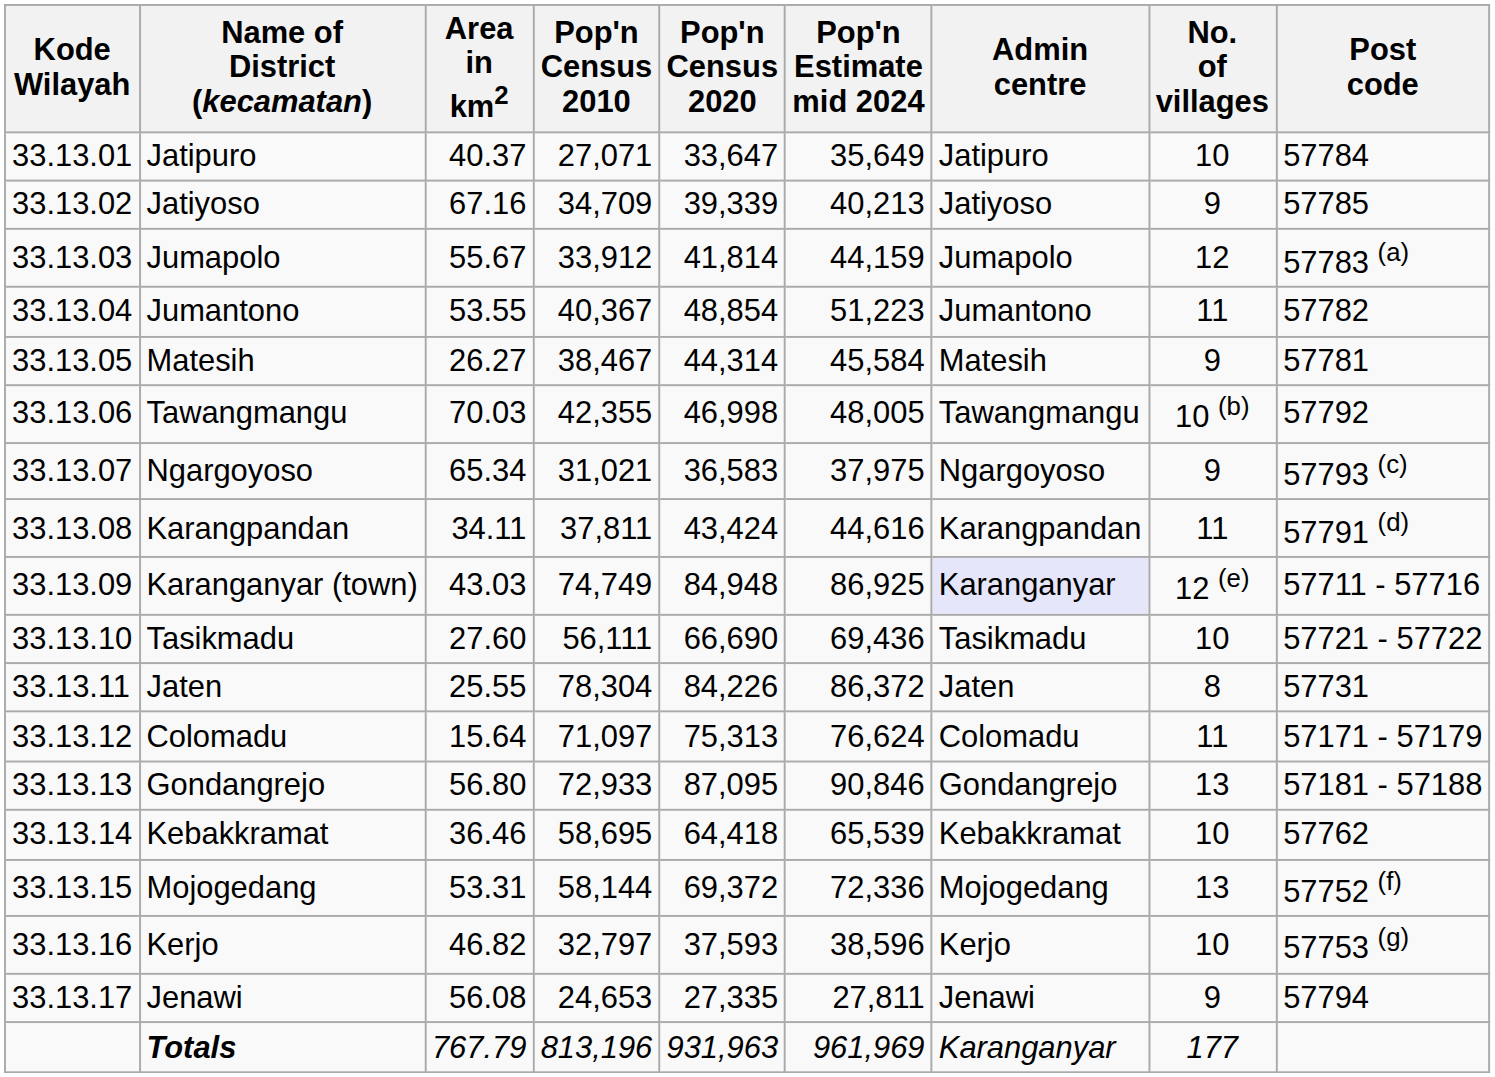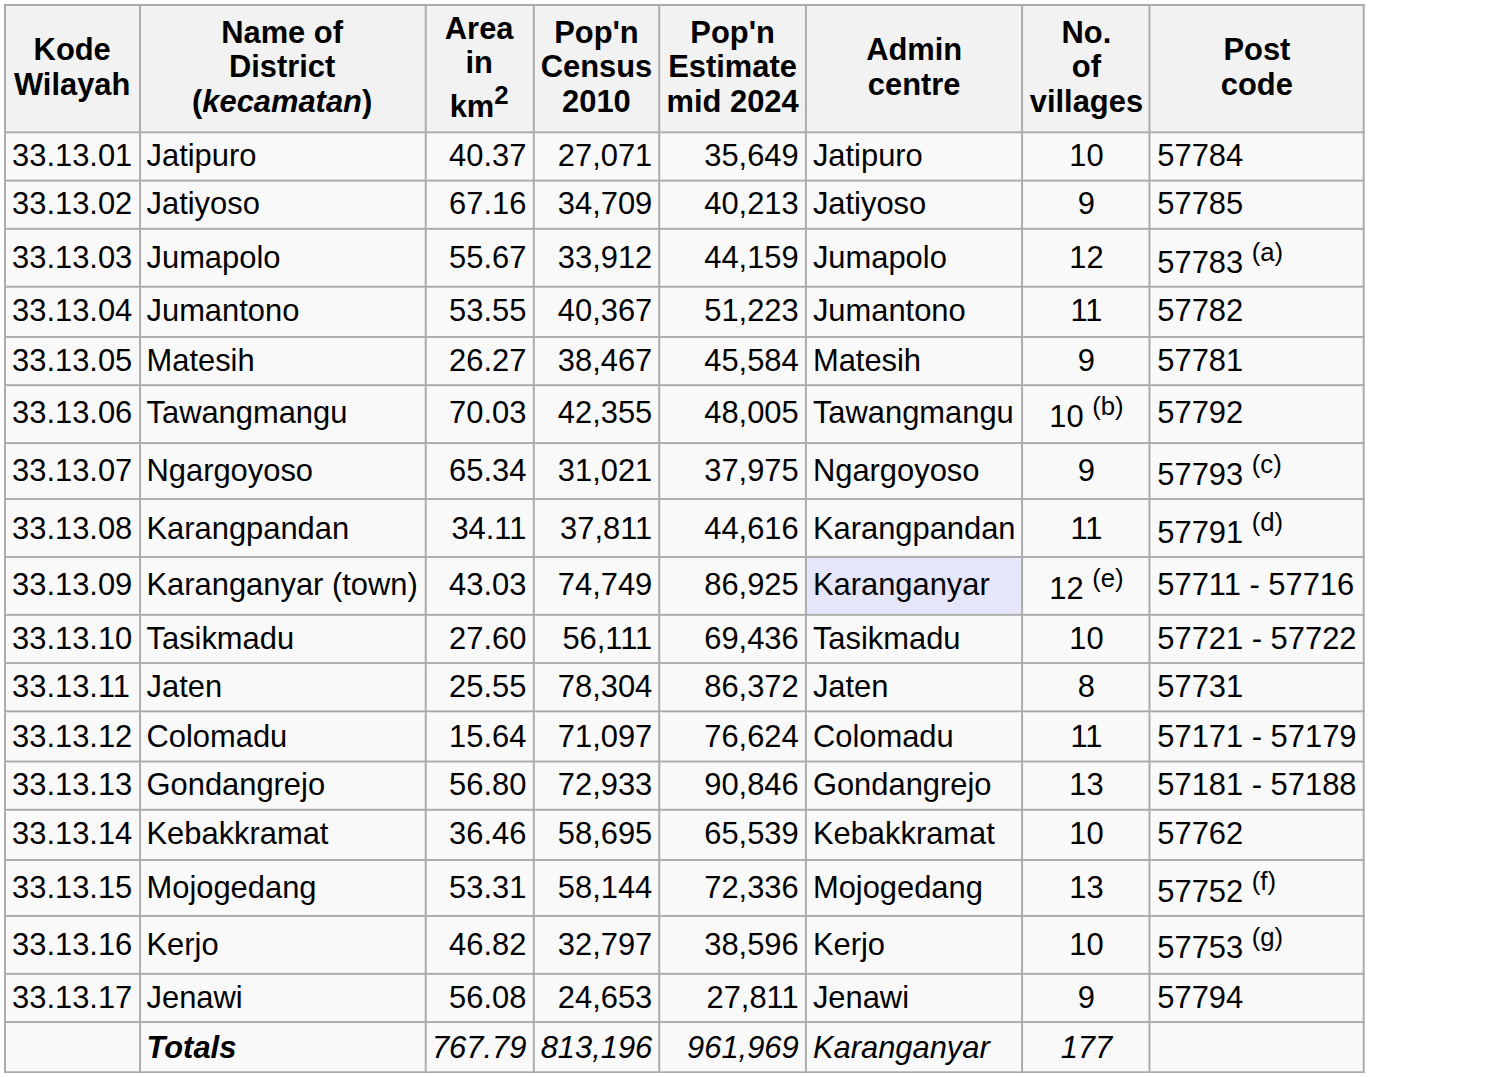 <table class="sortable wikitable">
 <tr>
 <th>Kode <br>Wilayah</th>
 <th>Name of<br>District<br>(<em>kecamatan</em>)</th>
 <th>Area <br> in<br>km<sup>2</sup></th>
 <th>Pop'n<br>Census<br>2010</th>
-<th>Pop'n<br>Census<br>2020</th>
 <th>Pop'n<br>Estimate<br>mid 2024</th>
 <th>Admin<br>centre</th>
 <th>No.<br>of<br>villages</th>
 <th>Post<br>code</th>
 </tr>
 <tr>
 <td>33.13.01</td>
 <td>Jatipuro </td>
 <td align="right">40.37</td>
 <td align="right">27,071</td>
-<td align="right">33,647</td>
 <td align="right">35,649</td>
 <td>Jatipuro</td>
 <td align="center">10</td>
 <td>57784</td>
 </tr>
 <tr>
 <td>33.13.02</td>
 <td>Jatiyoso </td>
 <td align="right">67.16</td>
 <td align="right">34,709</td>
-<td align="right">39,339</td>
 <td align="right">40,213</td>
 <td>Jatiyoso</td>
 <td align="center">9</td>
 <td>57785</td>
 </tr>
 <tr>
 <td>33.13.03</td>
 <td>Jumapolo </td>
 <td align="right">55.67</td>
 <td align="right">33,912</td>
-<td align="right">41,814</td>
 <td align="right">44,159</td>
 <td>Jumapolo</td>
 <td align="center">12</td>
 <td>57783 <sup>(a)</sup></td>
 </tr>
 <tr>
 <td>33.13.04</td>
 <td>Jumantono </td>
 <td align="right">53.55</td>
 <td align="right">40,367</td>
-<td align="right">48,854</td>
 <td align="right">51,223</td>
 <td>Jumantono</td>
 <td align="center">11</td>
 <td>57782</td>
 </tr>
 <tr>
 <td>33.13.05</td>
 <td>Matesih </td>
 <td align="right">26.27</td>
 <td align="right">38,467</td>
-<td align="right">44,314</td>
 <td align="right">45,584</td>
 <td>Matesih</td>
 <td align="center">9</td>
 <td>57781</td>
 </tr>
 <tr>
 <td>33.13.06</td>
 <td>Tawangmangu </td>
 <td align="right">70.03</td>
 <td align="right">42,355</td>
-<td align="right">46,998</td>
 <td align="right">48,005</td>
 <td>Tawangmangu</td>
 <td align="center">10 <sup>(b)</sup></td>
 <td>57792</td>
 </tr>
 <tr>
 <td>33.13.07</td>
 <td>Ngargoyoso </td>
 <td align="right">65.34</td>
 <td align="right">31,021</td>
-<td align="right">36,583</td>
 <td align="right">37,975</td>
 <td>Ngargoyoso</td>
 <td align="center">9</td>
 <td>57793 <sup>(c)</sup></td>
 </tr>
 <tr>
 <td>33.13.08</td>
 <td>Karangpandan </td>
 <td align="right">34.11</td>
 <td align="right">37,811</td>
-<td align="right">43,424</td>
 <td align="right">44,616</td>
 <td>Karangpandan</td>
 <td align="center">11</td>
 <td>57791 <sup>(d)</sup></td>
 </tr>
 <tr>
 <td>33.13.09</td>
 <td>Karanganyar  (town)</td>
 <td align="right">43.03</td>
 <td align="right">74,749</td>
-<td align="right">84,948</td>
 <td align="right">86,925</td>
 <td style="background: lavender;">Karanganyar</td>
 <td align="center">12 <sup>(e)</sup></td>
 <td>57711 - 57716</td>
 </tr>
 <tr>
 <td>33.13.10</td>
 <td>Tasikmadu </td>
 <td align="right">27.60</td>
 <td align="right">56,111</td>
-<td align="right">66,690</td>
 <td align="right">69,436</td>
 <td>Tasikmadu</td>
 <td align="center">10</td>
 <td>57721 - 57722</td>
 </tr>
 <tr>
 <td>33.13.11</td>
 <td>Jaten </td>
 <td align="right">25.55</td>
 <td align="right">78,304</td>
-<td align="right">84,226</td>
 <td align="right">86,372</td>
 <td>Jaten</td>
 <td align="center">8</td>
 <td>57731</td>
 </tr>
 <tr>
 <td>33.13.12</td>
 <td>Colomadu </td>
 <td align="right">15.64</td>
 <td align="right">71,097</td>
-<td align="right">75,313</td>
 <td align="right">76,624</td>
 <td>Colomadu</td>
 <td align="center">11</td>
 <td>57171 - 57179</td>
 </tr>
 <tr>
 <td>33.13.13</td>
 <td>Gondangrejo </td>
 <td align="right">56.80</td>
 <td align="right">72,933</td>
-<td align="right">87,095</td>
 <td align="right">90,846</td>
 <td>Gondangrejo</td>
 <td align="center">13</td>
 <td>57181 - 57188</td>
 </tr>
 <tr>
 <td>33.13.14</td>
 <td>Kebakkramat </td>
 <td align="right">36.46</td>
 <td align="right">58,695</td>
-<td align="right">64,418</td>
 <td align="right">65,539</td>
 <td>Kebakkramat</td>
 <td align="center">10</td>
 <td>57762</td>
 </tr>
 <tr>
 <td>33.13.15</td>
 <td>Mojogedang </td>
 <td align="right">53.31</td>
 <td align="right">58,144</td>
-<td align="right">69,372</td>
 <td align="right">72,336</td>
 <td>Mojogedang</td>
 <td align="center">13</td>
 <td>57752 <sup>(f)</sup></td>
 </tr>
 <tr>
 <td>33.13.16</td>
 <td>Kerjo </td>
 <td align="right">46.82</td>
 <td align="right">32,797</td>
-<td align="right">37,593</td>
 <td align="right">38,596</td>
 <td>Kerjo</td>
 <td align="center">10</td>
 <td>57753 <sup>(g)</sup></td>
 </tr>
 <tr>
 <td>33.13.17</td>
 <td>Jenawi </td>
 <td align="right">56.08</td>
 <td align="right">24,653</td>
-<td align="right">27,335</td>
 <td align="right">27,811</td>
 <td>Jenawi</td>
 <td align="center">9</td>
 <td>57794</td>
 </tr>
 <tr>
 <td></td>
 <td><strong><em>Totals</em></strong></td>
 <td align="right"><em>767.79</em></td>
 <td align="right"><em>813,196</em></td>
-<td align="right"><em>931,963</em></td>
 <td align="right"><em>961,969</em></td>
 <td><em>Karanganyar</em></td>
 <td align="center"><em>177</em></td>
 <td></td>
 </tr>
 </table>
